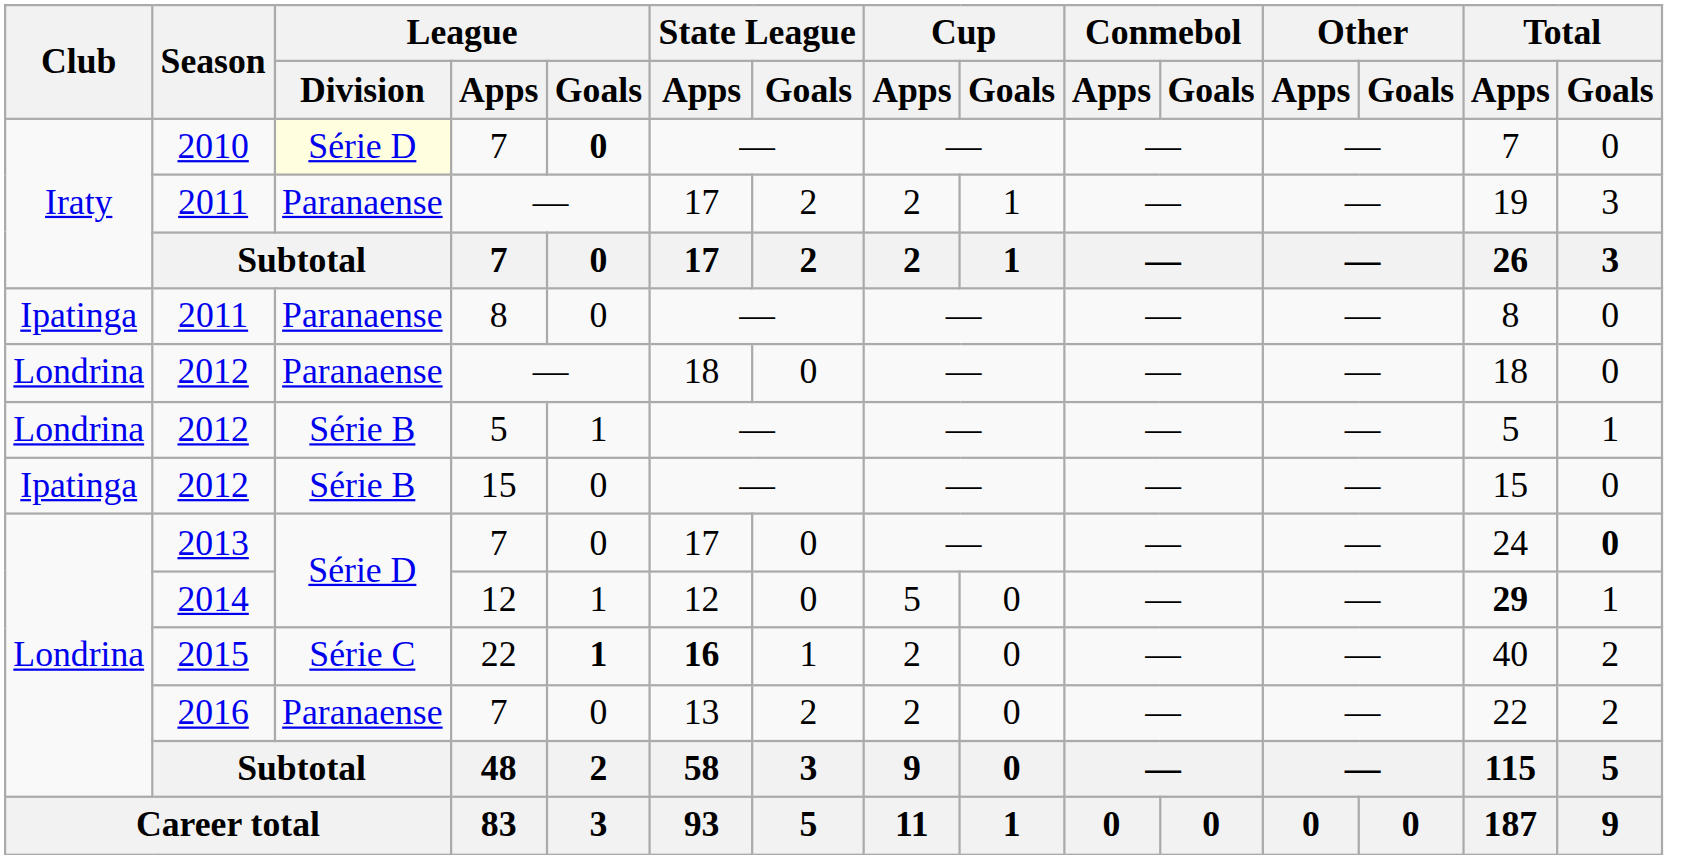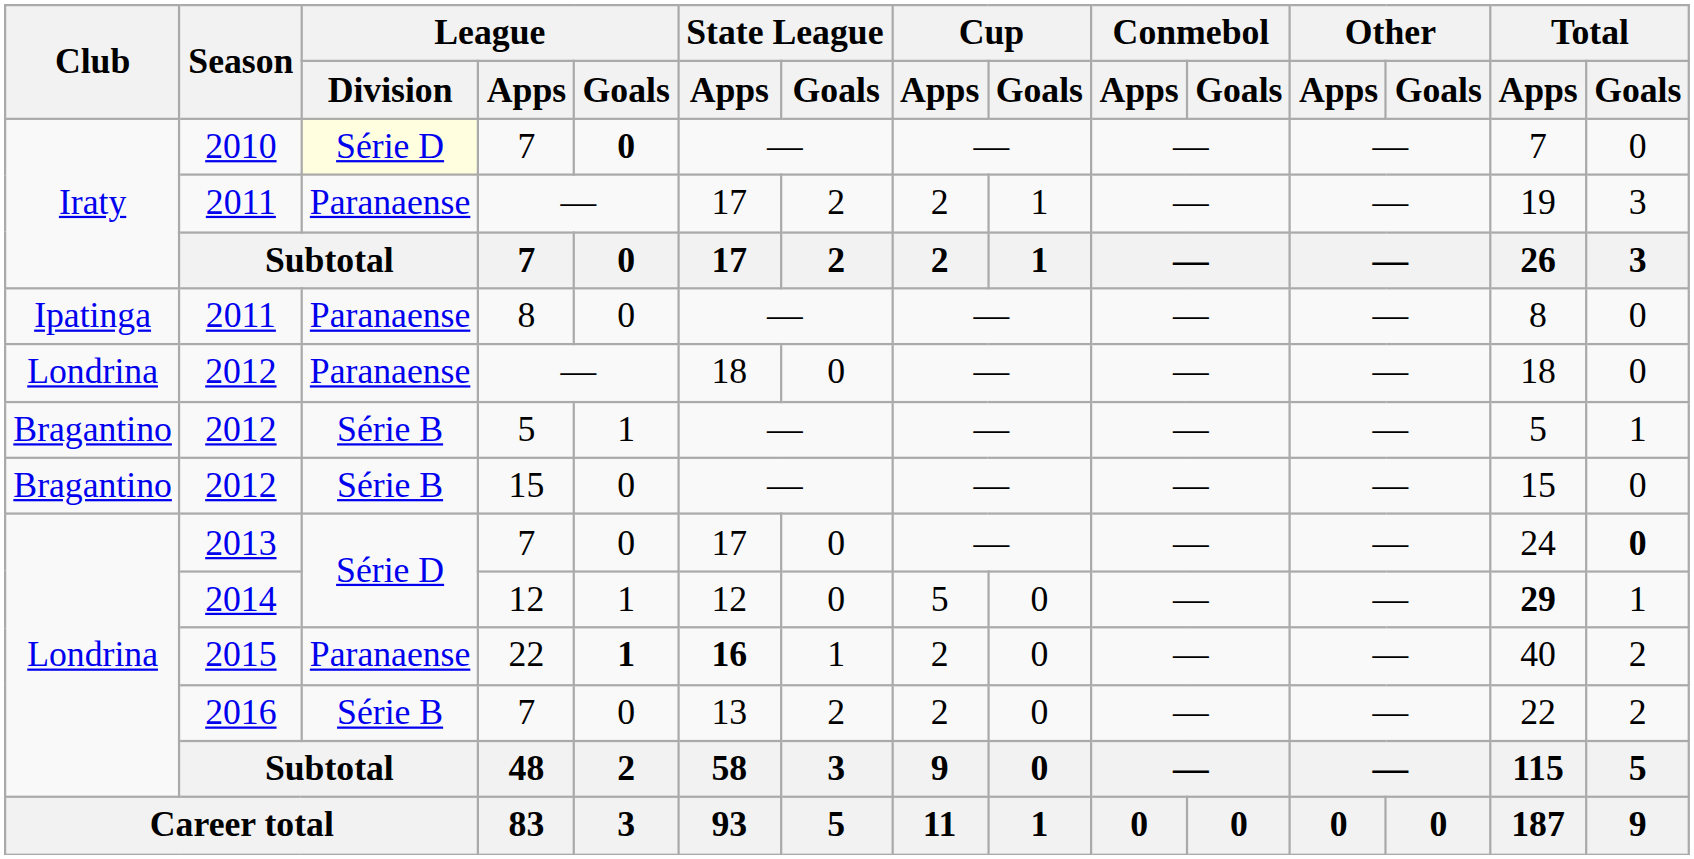 <table class="wikitable" style="text-align: center;">
 <tr>
 <th rowspan="2">Club</th>
 <th rowspan="2">Season</th>
 <th colspan="3">League</th>
 <th colspan="2">State League</th>
 <th colspan="2">Cup</th>
 <th colspan="2">Conmebol</th>
 <th colspan="2">Other</th>
 <th colspan="2">Total</th>
 </tr>
 <tr>
 <th>Division</th>
 <th>Apps</th>
 <th>Goals</th>
 <th>Apps</th>
 <th>Goals</th>
 <th>Apps</th>
 <th>Goals</th>
 <th>Apps</th>
 <th>Goals</th>
 <th>Apps</th>
 <th>Goals</th>
 <th>Apps</th>
 <th>Goals</th>
 </tr>
 <tr>
 <td rowspan=3 valign="center"><a href='#'>Iraty</a></td>
 <td><a href='#'>2010</a></td>
 <td style="background: lightyellow;"><a href='#'>Série D</a></td>
 <td>7</td>
 <td><strong>0</strong></td>
 <td colspan="2">—</td>
 <td colspan="2">—</td>
 <td colspan="2">—</td>
 <td colspan="2">—</td>
 <td>7</td>
 <td>0</td>
 </tr>
 <tr>
 <td><a href='#'>2011</a></td>
 <td><a href='#'>Paranaense</a></td>
 <td colspan="2">—</td>
 <td>17</td>
 <td>2</td>
 <td>2</td>
 <td>1</td>
 <td colspan="2">—</td>
 <td colspan="2">—</td>
 <td>19</td>
 <td>3</td>
 </tr>
 <tr>
 <th colspan="2">Subtotal</th>
 <th>7</th>
 <th>0</th>
 <th>17</th>
 <th>2</th>
 <th>2</th>
 <th>1</th>
 <th colspan="2">—</th>
 <th colspan="2">—</th>
 <th>26</th>
 <th>3</th>
 </tr>
 <tr>
 <td valign="center"><a href='#'>Ipatinga</a></td>
 <td><a href='#'>2011</a></td>
 <td><a href='#'>Paranaense</a></td>
 <td>8</td>
 <td>0</td>
 <td colspan="2">—</td>
 <td colspan="2">—</td>
 <td colspan="2">—</td>
 <td colspan="2">—</td>
 <td>8</td>
 <td>0</td>
 </tr>
 <tr>
 <td valign="center"><a href='#'>Londrina</a></td>
 <td><a href='#'>2012</a></td>
 <td><a href='#'>Paranaense</a></td>
 <td colspan="2">—</td>
 <td>18</td>
 <td>0</td>
 <td colspan="2">—</td>
 <td colspan="2">—</td>
 <td colspan="2">—</td>
 <td>18</td>
 <td>0</td>
 </tr>
 <tr>
-<td valign="center"><a href='#'>Londrina</a></td>
+<td valign="center"><a href='#'>Bragantino</a></td>
 <td><a href='#'>2012</a></td>
 <td><a href='#'>Série B</a></td>
 <td>5</td>
 <td>1</td>
 <td colspan="2">—</td>
 <td colspan="2">—</td>
 <td colspan="2">—</td>
 <td colspan="2">—</td>
 <td>5</td>
 <td>1</td>
 </tr>
 <tr>
-<td valign="center"><a href='#'>Ipatinga</a></td>
+<td valign="center"><a href='#'>Bragantino</a></td>
 <td><a href='#'>2012</a></td>
 <td><a href='#'>Série B</a></td>
 <td>15</td>
 <td>0</td>
 <td colspan="2">—</td>
 <td colspan="2">—</td>
 <td colspan="2">—</td>
 <td colspan="2">—</td>
 <td>15</td>
 <td>0</td>
 </tr>
 <tr>
 <td rowspan=5 valign="center"><a href='#'>Londrina</a></td>
 <td><a href='#'>2013</a></td>
 <td rowspan=2><a href='#'>Série D</a></td>
 <td>7</td>
 <td>0</td>
 <td>17</td>
 <td>0</td>
 <td colspan="2">—</td>
 <td colspan="2">—</td>
 <td colspan="2">—</td>
 <td>24</td>
 <td><strong>0</strong></td>
 </tr>
 <tr>
 <td><a href='#'>2014</a></td>
 <td>12</td>
 <td>1</td>
 <td>12</td>
 <td>0</td>
 <td>5</td>
 <td>0</td>
 <td colspan="2">—</td>
 <td colspan="2">—</td>
 <td><strong>29</strong></td>
 <td>1</td>
 </tr>
 <tr>
 <td><a href='#'>2015</a></td>
-<td><a href='#'>Série C</a></td>
+<td><a href='#'>Paranaense</a></td>
 <td>22</td>
 <td><strong>1</strong></td>
 <td><strong>16</strong></td>
 <td>1</td>
 <td>2</td>
 <td>0</td>
 <td colspan="2">—</td>
 <td colspan="2">—</td>
 <td>40</td>
 <td>2</td>
 </tr>
 <tr>
 <td><a href='#'>2016</a></td>
-<td><a href='#'>Paranaense</a></td>
+<td><a href='#'>Série B</a></td>
 <td>7</td>
 <td>0</td>
 <td>13</td>
 <td>2</td>
 <td>2</td>
 <td>0</td>
 <td colspan="2">—</td>
 <td colspan="2">—</td>
 <td>22</td>
 <td>2</td>
 </tr>
 <tr>
 <th colspan="2">Subtotal</th>
 <th>48</th>
 <th>2</th>
 <th>58</th>
 <th>3</th>
 <th>9</th>
 <th>0</th>
 <th colspan="2">—</th>
 <th colspan="2">—</th>
 <th>115</th>
 <th>5</th>
 </tr>
 <tr>
 <th colspan="3"><strong>Career total</strong></th>
 <th>83</th>
 <th>3</th>
 <th>93</th>
 <th>5</th>
 <th>11</th>
 <th>1</th>
 <th>0</th>
 <th>0</th>
 <th>0</th>
 <th>0</th>
 <th>187</th>
 <th>9</th>
 </tr>
 </table>
